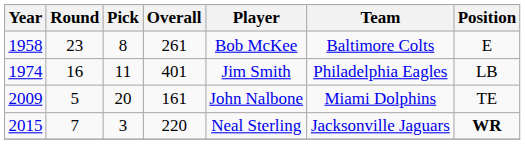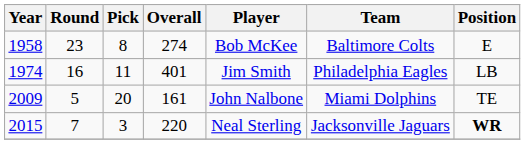 <table class="wikitable sortable" style="text-align: center;">
 <tr>
 <th>Year</th>
 <th>Round</th>
 <th>Pick</th>
 <th>Overall</th>
 <th>Player</th>
 <th>Team</th>
 <th>Position</th>
 </tr>
 <tr>
 <td><a href='#'>1958</a></td>
 <td>23</td>
 <td>8</td>
-<td>261</td>
+<td>274</td>
 <td><a href='#'>Bob McKee</a></td>
 <td><a href='#'>Baltimore Colts</a></td>
 <td>E</td>
 </tr>
 <tr>
 <td><a href='#'>1974</a></td>
 <td>16</td>
 <td>11</td>
 <td>401</td>
 <td><a href='#'>Jim Smith</a></td>
 <td><a href='#'>Philadelphia Eagles</a></td>
 <td>LB</td>
 </tr>
 <tr>
 <td><a href='#'>2009</a></td>
 <td>5</td>
 <td>20</td>
 <td>161</td>
 <td><a href='#'>John Nalbone</a></td>
 <td><a href='#'>Miami Dolphins</a></td>
 <td>TE</td>
 </tr>
 <tr>
 <td><a href='#'>2015</a></td>
 <td>7</td>
 <td>3</td>
 <td>220</td>
 <td><a href='#'>Neal Sterling</a></td>
 <td><a href='#'>Jacksonville Jaguars</a></td>
 <td><strong>WR</strong></td>
 </tr>
 <tr>
 </tr>
 </table>
